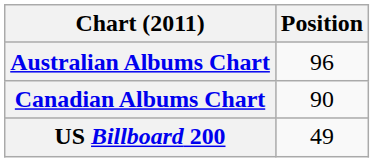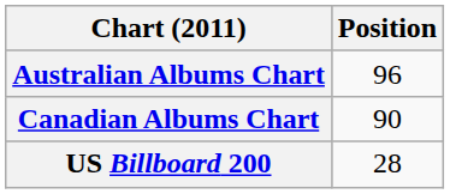 <table class="wikitable sortable plainrowheaders" style="text-align:center">
 <tr>
 <th scope="col">Chart (2011)</th>
 <th scope="col">Position</th>
 </tr>
 <tr>
 <th scope="row"><a href='#'>Australian Albums Chart</a></th>
 <td style="text-align:center;">96</td>
 </tr>
 <tr>
 <th scope="row"><a href='#'>Canadian Albums Chart</a></th>
 <td style="text-align:center;">90</td>
 </tr>
 <tr>
 <th scope="row">US <a href='#'><em>Billboard</em> 200</a></th>
-<td style="text-align:center;">49</td>
+<td style="text-align:center;">28</td>
 </tr>
 </table>
